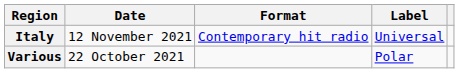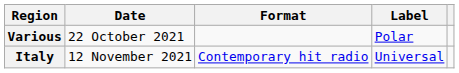 <table class="wikitable plainrowheaders">
 <tr>
 <th scope="col">Region</th>
 <th scope="col">Date</th>
 <th scope="col">Format</th>
 <th scope="col">Label</th>
 <th scope="col"></th>
 </tr>
 <tr>
+<th scope="row">Various</th>
+<td>22 October 2021</td>
+<td></td>
+<td><a href='#'>Polar</a></td>
+<td></td>
+</tr>
+<tr>
 <th scope="row">Italy</th>
 <td>12 November 2021</td>
 <td><a href='#'>Contemporary hit radio</a></td>
 <td><a href='#'>Universal</a></td>
 <td></td>
 </tr>
-<tr>
-<th scope="row">Various</th>
-<td>22 October 2021</td>
-<td></td>
-<td><a href='#'>Polar</a></td>
-<td></td>
-</tr>
 </table>
